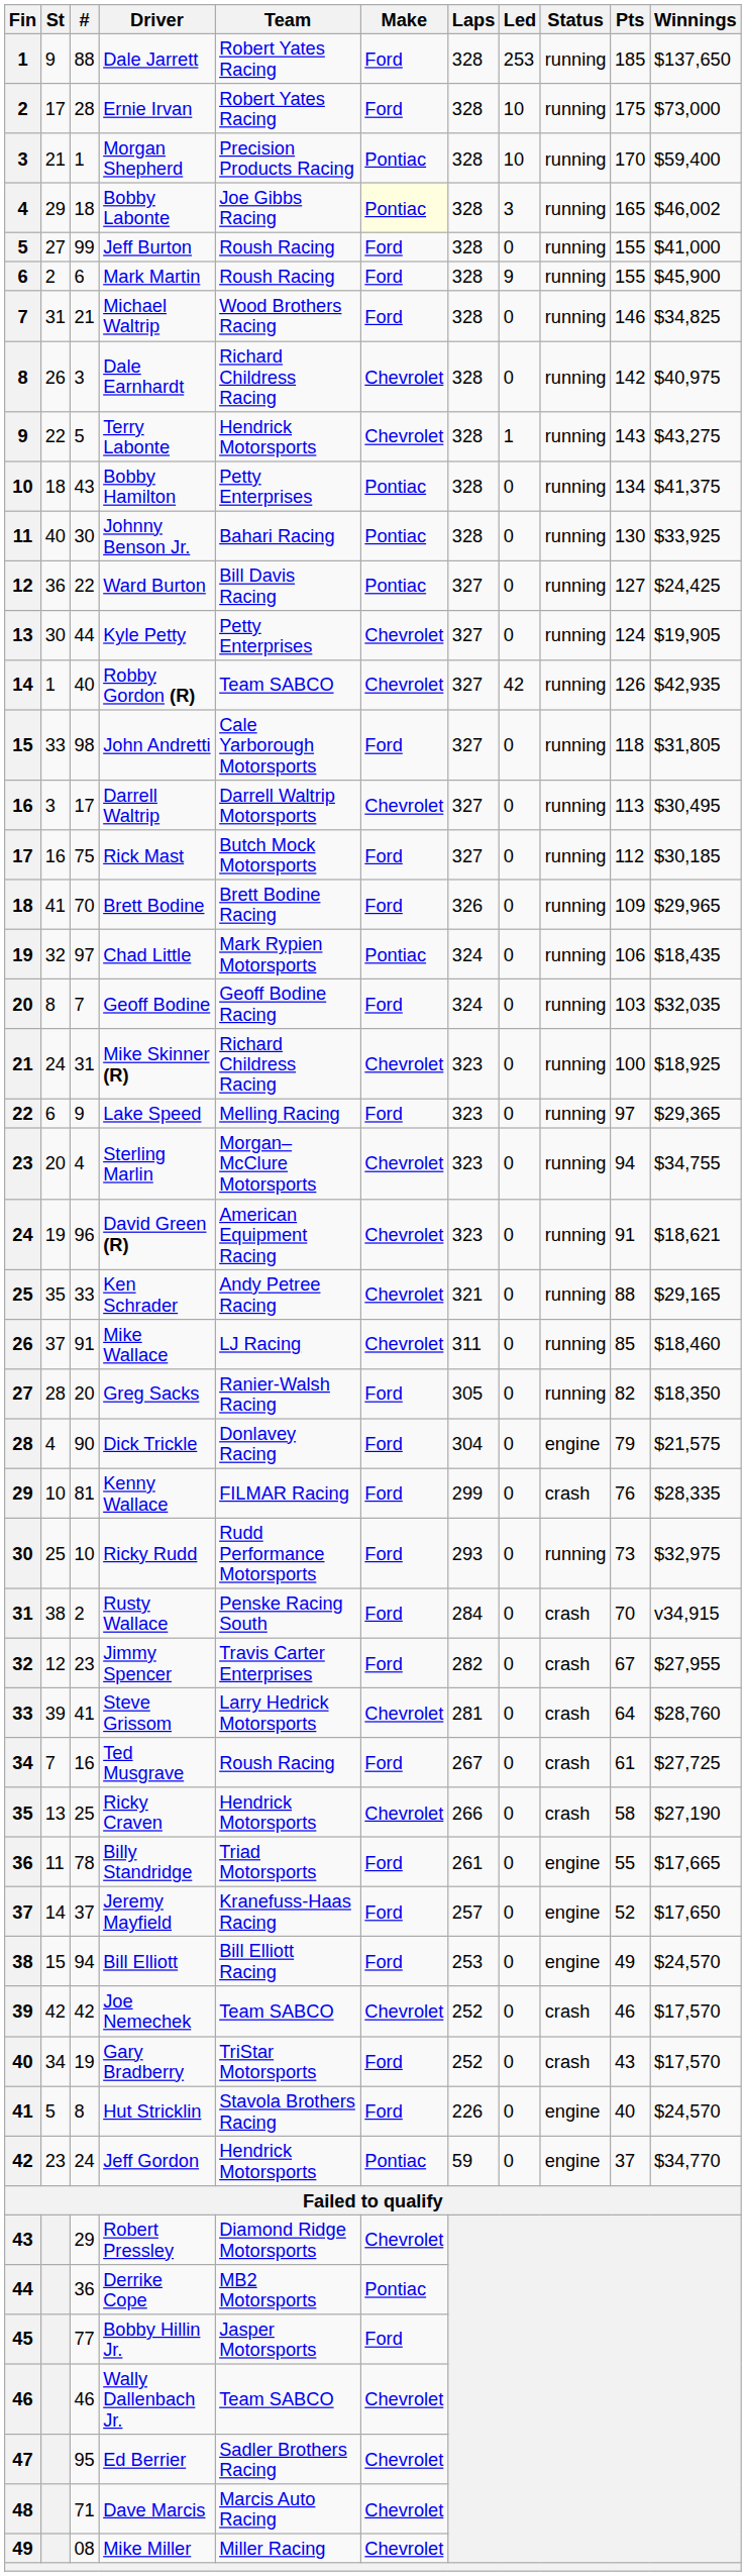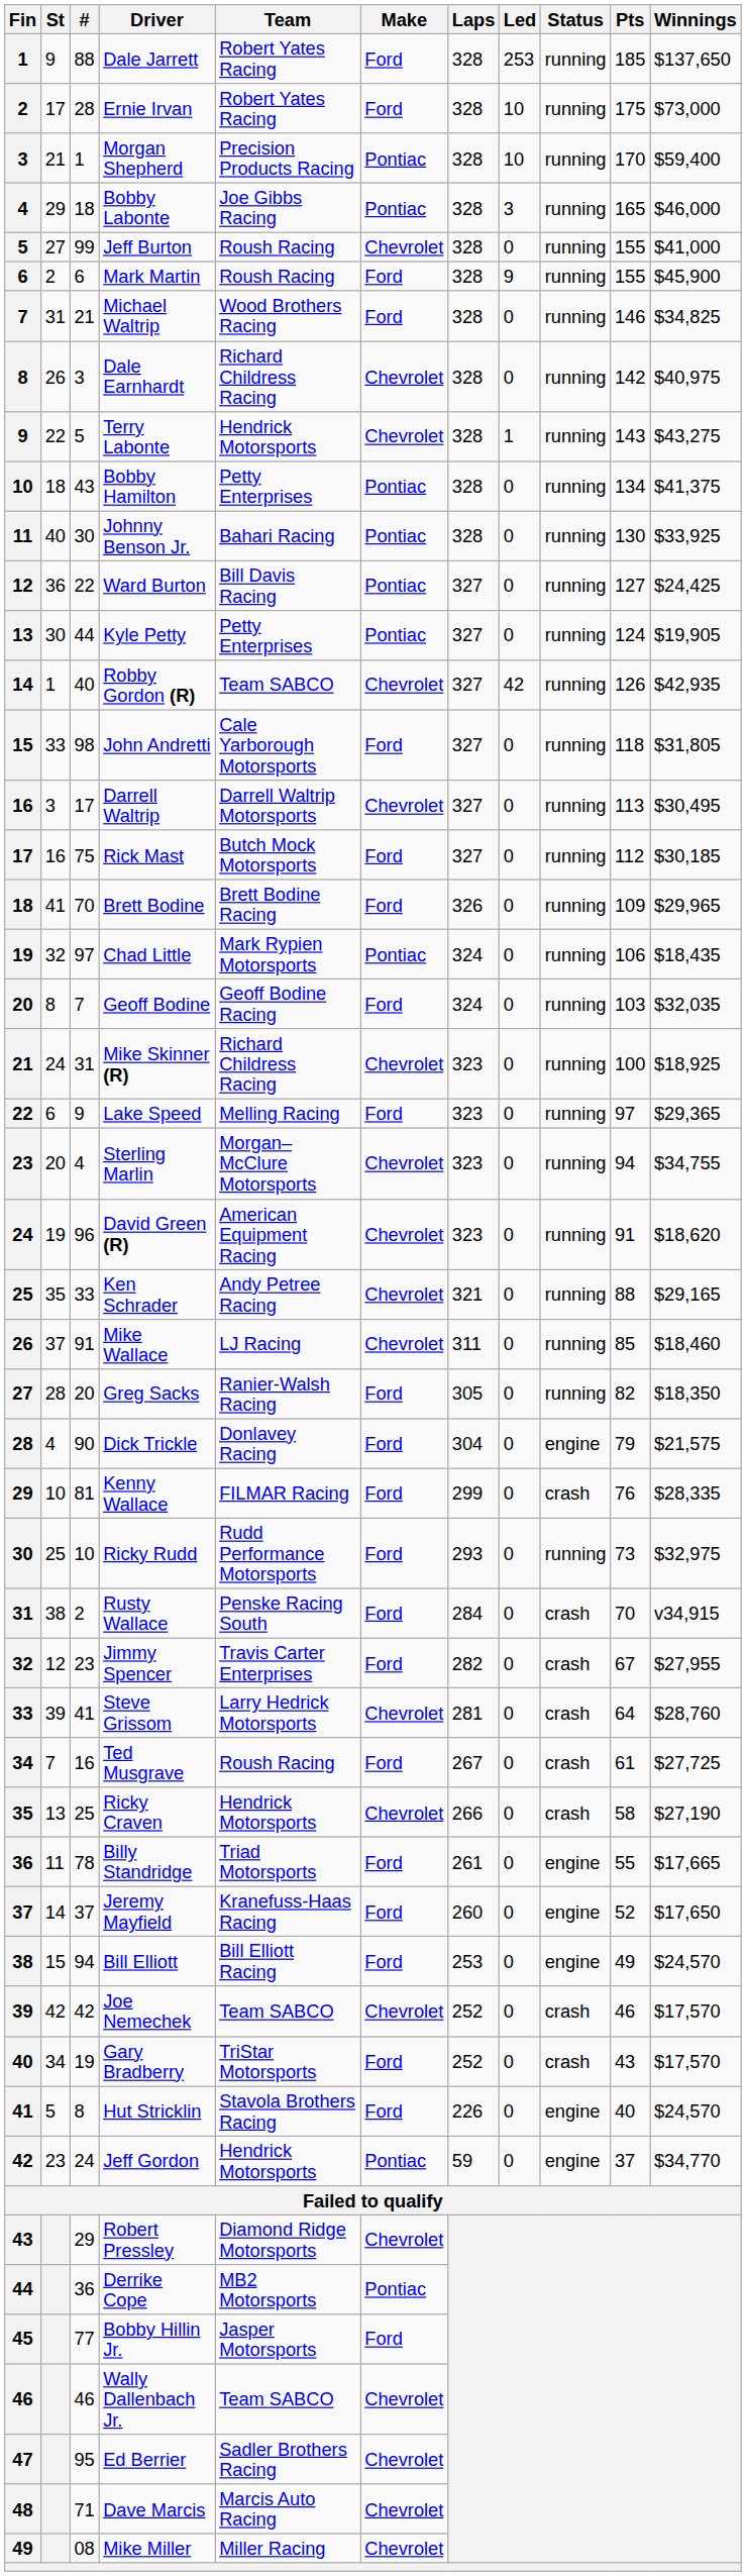 <table class="wikitable" style="font-size:95%">
 <tr>
 <th>Fin</th>
 <th>St</th>
 <th>#</th>
 <th>Driver</th>
 <th>Team</th>
 <th>Make</th>
 <th>Laps</th>
 <th>Led</th>
 <th>Status</th>
 <th>Pts</th>
 <th>Winnings</th>
 </tr>
 <tr>
 <th>1</th>
 <td>9</td>
 <td>88</td>
 <td><a href='#'>Dale Jarrett</a></td>
 <td><a href='#'>Robert Yates Racing</a></td>
 <td><a href='#'>Ford</a></td>
 <td>328</td>
 <td>253</td>
 <td>running</td>
 <td>185</td>
 <td>$137,650</td>
 </tr>
 <tr>
 <th>2</th>
 <td>17</td>
 <td>28</td>
 <td><a href='#'>Ernie Irvan</a></td>
 <td><a href='#'>Robert Yates Racing</a></td>
 <td><a href='#'>Ford</a></td>
 <td>328</td>
 <td>10</td>
 <td>running</td>
 <td>175</td>
 <td>$73,000</td>
 </tr>
 <tr>
 <th>3</th>
 <td>21</td>
 <td>1</td>
 <td><a href='#'>Morgan Shepherd</a></td>
 <td><a href='#'>Precision Products Racing</a></td>
 <td><a href='#'>Pontiac</a></td>
 <td>328</td>
 <td>10</td>
 <td>running</td>
 <td>170</td>
 <td>$59,400</td>
 </tr>
 <tr>
 <th>4</th>
 <td>29</td>
 <td>18</td>
 <td><a href='#'>Bobby Labonte</a></td>
 <td><a href='#'>Joe Gibbs Racing</a></td>
-<td style="background: lightyellow;"><a href='#'>Pontiac</a></td>
+<td><a href='#'>Pontiac</a></td>
 <td>328</td>
 <td>3</td>
 <td>running</td>
 <td>165</td>
-<td>$46,002</td>
+<td>$46,000</td>
 </tr>
 <tr>
 <th>5</th>
 <td>27</td>
 <td>99</td>
 <td><a href='#'>Jeff Burton</a></td>
 <td><a href='#'>Roush Racing</a></td>
-<td><a href='#'>Ford</a></td>
+<td><a href='#'>Chevrolet</a></td>
 <td>328</td>
 <td>0</td>
 <td>running</td>
 <td>155</td>
 <td>$41,000</td>
 </tr>
 <tr>
 <th>6</th>
 <td>2</td>
 <td>6</td>
 <td><a href='#'>Mark Martin</a></td>
 <td><a href='#'>Roush Racing</a></td>
 <td><a href='#'>Ford</a></td>
 <td>328</td>
 <td>9</td>
 <td>running</td>
 <td>155</td>
 <td>$45,900</td>
 </tr>
 <tr>
 <th>7</th>
 <td>31</td>
 <td>21</td>
 <td><a href='#'>Michael Waltrip</a></td>
 <td><a href='#'>Wood Brothers Racing</a></td>
 <td><a href='#'>Ford</a></td>
 <td>328</td>
 <td>0</td>
 <td>running</td>
 <td>146</td>
 <td>$34,825</td>
 </tr>
 <tr>
 <th>8</th>
 <td>26</td>
 <td>3</td>
 <td><a href='#'>Dale Earnhardt</a></td>
 <td><a href='#'>Richard Childress Racing</a></td>
 <td><a href='#'>Chevrolet</a></td>
 <td>328</td>
 <td>0</td>
 <td>running</td>
 <td>142</td>
 <td>$40,975</td>
 </tr>
 <tr>
 <th>9</th>
 <td>22</td>
 <td>5</td>
 <td><a href='#'>Terry Labonte</a></td>
 <td><a href='#'>Hendrick Motorsports</a></td>
 <td><a href='#'>Chevrolet</a></td>
 <td>328</td>
 <td>1</td>
 <td>running</td>
 <td>143</td>
 <td>$43,275</td>
 </tr>
 <tr>
 <th>10</th>
 <td>18</td>
 <td>43</td>
 <td><a href='#'>Bobby Hamilton</a></td>
 <td><a href='#'>Petty Enterprises</a></td>
 <td><a href='#'>Pontiac</a></td>
 <td>328</td>
 <td>0</td>
 <td>running</td>
 <td>134</td>
 <td>$41,375</td>
 </tr>
 <tr>
 <th>11</th>
 <td>40</td>
 <td>30</td>
 <td><a href='#'>Johnny Benson Jr.</a></td>
 <td><a href='#'>Bahari Racing</a></td>
 <td><a href='#'>Pontiac</a></td>
 <td>328</td>
 <td>0</td>
 <td>running</td>
 <td>130</td>
 <td>$33,925</td>
 </tr>
 <tr>
 <th>12</th>
 <td>36</td>
 <td>22</td>
 <td><a href='#'>Ward Burton</a></td>
 <td><a href='#'>Bill Davis Racing</a></td>
 <td><a href='#'>Pontiac</a></td>
 <td>327</td>
 <td>0</td>
 <td>running</td>
 <td>127</td>
 <td>$24,425</td>
 </tr>
 <tr>
 <th>13</th>
 <td>30</td>
 <td>44</td>
 <td><a href='#'>Kyle Petty</a></td>
 <td><a href='#'>Petty Enterprises</a></td>
-<td><a href='#'>Chevrolet</a></td>
+<td><a href='#'>Pontiac</a></td>
 <td>327</td>
 <td>0</td>
 <td>running</td>
 <td>124</td>
 <td>$19,905</td>
 </tr>
 <tr>
 <th>14</th>
 <td>1</td>
 <td>40</td>
 <td><a href='#'>Robby Gordon</a> <strong>(R)</strong></td>
 <td><a href='#'>Team SABCO</a></td>
 <td><a href='#'>Chevrolet</a></td>
 <td>327</td>
 <td>42</td>
 <td>running</td>
 <td>126</td>
 <td>$42,935</td>
 </tr>
 <tr>
 <th>15</th>
 <td>33</td>
 <td>98</td>
 <td><a href='#'>John Andretti</a></td>
 <td><a href='#'>Cale Yarborough Motorsports</a></td>
 <td><a href='#'>Ford</a></td>
 <td>327</td>
 <td>0</td>
 <td>running</td>
 <td>118</td>
 <td>$31,805</td>
 </tr>
 <tr>
 <th>16</th>
 <td>3</td>
 <td>17</td>
 <td><a href='#'>Darrell Waltrip</a></td>
 <td><a href='#'>Darrell Waltrip Motorsports</a></td>
 <td><a href='#'>Chevrolet</a></td>
 <td>327</td>
 <td>0</td>
 <td>running</td>
 <td>113</td>
 <td>$30,495</td>
 </tr>
 <tr>
 <th>17</th>
 <td>16</td>
 <td>75</td>
 <td><a href='#'>Rick Mast</a></td>
 <td><a href='#'>Butch Mock Motorsports</a></td>
 <td><a href='#'>Ford</a></td>
 <td>327</td>
 <td>0</td>
 <td>running</td>
 <td>112</td>
 <td>$30,185</td>
 </tr>
 <tr>
 <th>18</th>
 <td>41</td>
 <td>70</td>
 <td><a href='#'>Brett Bodine</a></td>
 <td><a href='#'>Brett Bodine Racing</a></td>
 <td><a href='#'>Ford</a></td>
 <td>326</td>
 <td>0</td>
 <td>running</td>
 <td>109</td>
 <td>$29,965</td>
 </tr>
 <tr>
 <th>19</th>
 <td>32</td>
 <td>97</td>
 <td><a href='#'>Chad Little</a></td>
 <td><a href='#'>Mark Rypien Motorsports</a></td>
 <td><a href='#'>Pontiac</a></td>
 <td>324</td>
 <td>0</td>
 <td>running</td>
 <td>106</td>
 <td>$18,435</td>
 </tr>
 <tr>
 <th>20</th>
 <td>8</td>
 <td>7</td>
 <td><a href='#'>Geoff Bodine</a></td>
 <td><a href='#'>Geoff Bodine Racing</a></td>
 <td><a href='#'>Ford</a></td>
 <td>324</td>
 <td>0</td>
 <td>running</td>
 <td>103</td>
 <td>$32,035</td>
 </tr>
 <tr>
 <th>21</th>
 <td>24</td>
 <td>31</td>
 <td><a href='#'>Mike Skinner</a> <strong>(R)</strong></td>
 <td><a href='#'>Richard Childress Racing</a></td>
 <td><a href='#'>Chevrolet</a></td>
 <td>323</td>
 <td>0</td>
 <td>running</td>
 <td>100</td>
 <td>$18,925</td>
 </tr>
 <tr>
 <th>22</th>
 <td>6</td>
 <td>9</td>
 <td><a href='#'>Lake Speed</a></td>
 <td><a href='#'>Melling Racing</a></td>
 <td><a href='#'>Ford</a></td>
 <td>323</td>
 <td>0</td>
 <td>running</td>
 <td>97</td>
 <td>$29,365</td>
 </tr>
 <tr>
 <th>23</th>
 <td>20</td>
 <td>4</td>
 <td><a href='#'>Sterling Marlin</a></td>
 <td><a href='#'>Morgan–McClure Motorsports</a></td>
 <td><a href='#'>Chevrolet</a></td>
 <td>323</td>
 <td>0</td>
 <td>running</td>
 <td>94</td>
 <td>$34,755</td>
 </tr>
 <tr>
 <th>24</th>
 <td>19</td>
 <td>96</td>
 <td><a href='#'>David Green</a> <strong>(R)</strong></td>
 <td><a href='#'>American Equipment Racing</a></td>
 <td><a href='#'>Chevrolet</a></td>
 <td>323</td>
 <td>0</td>
 <td>running</td>
 <td>91</td>
-<td>$18,621</td>
+<td>$18,620</td>
 </tr>
 <tr>
 <th>25</th>
 <td>35</td>
 <td>33</td>
 <td><a href='#'>Ken Schrader</a></td>
 <td><a href='#'>Andy Petree Racing</a></td>
 <td><a href='#'>Chevrolet</a></td>
 <td>321</td>
 <td>0</td>
 <td>running</td>
 <td>88</td>
 <td>$29,165</td>
 </tr>
 <tr>
 <th>26</th>
 <td>37</td>
 <td>91</td>
 <td><a href='#'>Mike Wallace</a></td>
 <td><a href='#'>LJ Racing</a></td>
 <td><a href='#'>Chevrolet</a></td>
 <td>311</td>
 <td>0</td>
 <td>running</td>
 <td>85</td>
 <td>$18,460</td>
 </tr>
 <tr>
 <th>27</th>
 <td>28</td>
 <td>20</td>
 <td><a href='#'>Greg Sacks</a></td>
 <td><a href='#'>Ranier-Walsh Racing</a></td>
 <td><a href='#'>Ford</a></td>
 <td>305</td>
 <td>0</td>
 <td>running</td>
 <td>82</td>
 <td>$18,350</td>
 </tr>
 <tr>
 <th>28</th>
 <td>4</td>
 <td>90</td>
 <td><a href='#'>Dick Trickle</a></td>
 <td><a href='#'>Donlavey Racing</a></td>
 <td><a href='#'>Ford</a></td>
 <td>304</td>
 <td>0</td>
 <td>engine</td>
 <td>79</td>
 <td>$21,575</td>
 </tr>
 <tr>
 <th>29</th>
 <td>10</td>
 <td>81</td>
 <td><a href='#'>Kenny Wallace</a></td>
 <td><a href='#'>FILMAR Racing</a></td>
 <td><a href='#'>Ford</a></td>
 <td>299</td>
 <td>0</td>
 <td>crash</td>
 <td>76</td>
 <td>$28,335</td>
 </tr>
 <tr>
 <th>30</th>
 <td>25</td>
 <td>10</td>
 <td><a href='#'>Ricky Rudd</a></td>
 <td><a href='#'>Rudd Performance Motorsports</a></td>
 <td><a href='#'>Ford</a></td>
 <td>293</td>
 <td>0</td>
 <td>running</td>
 <td>73</td>
 <td>$32,975</td>
 </tr>
 <tr>
 <th>31</th>
 <td>38</td>
 <td>2</td>
 <td><a href='#'>Rusty Wallace</a></td>
 <td><a href='#'>Penske Racing South</a></td>
 <td><a href='#'>Ford</a></td>
 <td>284</td>
 <td>0</td>
 <td>crash</td>
 <td>70</td>
 <td>v34,915</td>
 </tr>
 <tr>
 <th>32</th>
 <td>12</td>
 <td>23</td>
 <td><a href='#'>Jimmy Spencer</a></td>
 <td><a href='#'>Travis Carter Enterprises</a></td>
 <td><a href='#'>Ford</a></td>
 <td>282</td>
 <td>0</td>
 <td>crash</td>
 <td>67</td>
 <td>$27,955</td>
 </tr>
 <tr>
 <th>33</th>
 <td>39</td>
 <td>41</td>
 <td><a href='#'>Steve Grissom</a></td>
 <td><a href='#'>Larry Hedrick Motorsports</a></td>
 <td><a href='#'>Chevrolet</a></td>
 <td>281</td>
 <td>0</td>
 <td>crash</td>
 <td>64</td>
 <td>$28,760</td>
 </tr>
 <tr>
 <th>34</th>
 <td>7</td>
 <td>16</td>
 <td><a href='#'>Ted Musgrave</a></td>
 <td><a href='#'>Roush Racing</a></td>
 <td><a href='#'>Ford</a></td>
 <td>267</td>
 <td>0</td>
 <td>crash</td>
 <td>61</td>
 <td>$27,725</td>
 </tr>
 <tr>
 <th>35</th>
 <td>13</td>
 <td>25</td>
 <td><a href='#'>Ricky Craven</a></td>
 <td><a href='#'>Hendrick Motorsports</a></td>
 <td><a href='#'>Chevrolet</a></td>
 <td>266</td>
 <td>0</td>
 <td>crash</td>
 <td>58</td>
 <td>$27,190</td>
 </tr>
 <tr>
 <th>36</th>
 <td>11</td>
 <td>78</td>
 <td><a href='#'>Billy Standridge</a></td>
 <td><a href='#'>Triad Motorsports</a></td>
 <td><a href='#'>Ford</a></td>
 <td>261</td>
 <td>0</td>
 <td>engine</td>
 <td>55</td>
 <td>$17,665</td>
 </tr>
 <tr>
 <th>37</th>
 <td>14</td>
 <td>37</td>
 <td><a href='#'>Jeremy Mayfield</a></td>
 <td><a href='#'>Kranefuss-Haas Racing</a></td>
 <td><a href='#'>Ford</a></td>
-<td>257</td>
+<td>260</td>
 <td>0</td>
 <td>engine</td>
 <td>52</td>
 <td>$17,650</td>
 </tr>
 <tr>
 <th>38</th>
 <td>15</td>
 <td>94</td>
 <td><a href='#'>Bill Elliott</a></td>
 <td><a href='#'>Bill Elliott Racing</a></td>
 <td><a href='#'>Ford</a></td>
 <td>253</td>
 <td>0</td>
 <td>engine</td>
 <td>49</td>
 <td>$24,570</td>
 </tr>
 <tr>
 <th>39</th>
 <td>42</td>
 <td>42</td>
 <td><a href='#'>Joe Nemechek</a></td>
 <td><a href='#'>Team SABCO</a></td>
 <td><a href='#'>Chevrolet</a></td>
 <td>252</td>
 <td>0</td>
 <td>crash</td>
 <td>46</td>
 <td>$17,570</td>
 </tr>
 <tr>
 <th>40</th>
 <td>34</td>
 <td>19</td>
 <td><a href='#'>Gary Bradberry</a></td>
 <td><a href='#'>TriStar Motorsports</a></td>
 <td><a href='#'>Ford</a></td>
 <td>252</td>
 <td>0</td>
 <td>crash</td>
 <td>43</td>
 <td>$17,570</td>
 </tr>
 <tr>
 <th>41</th>
 <td>5</td>
 <td>8</td>
 <td><a href='#'>Hut Stricklin</a></td>
 <td><a href='#'>Stavola Brothers Racing</a></td>
 <td><a href='#'>Ford</a></td>
 <td>226</td>
 <td>0</td>
 <td>engine</td>
 <td>40</td>
 <td>$24,570</td>
 </tr>
 <tr>
 <th>42</th>
 <td>23</td>
 <td>24</td>
 <td><a href='#'>Jeff Gordon</a></td>
 <td><a href='#'>Hendrick Motorsports</a></td>
 <td><a href='#'>Pontiac</a></td>
 <td>59</td>
 <td>0</td>
 <td>engine</td>
 <td>37</td>
 <td>$34,770</td>
 </tr>
 <tr>
 <th colspan="11">Failed to qualify</th>
 </tr>
 <tr>
 <th>43</th>
 <th></th>
 <td>29</td>
 <td><a href='#'>Robert Pressley</a></td>
 <td><a href='#'>Diamond Ridge Motorsports</a></td>
 <td><a href='#'>Chevrolet</a></td>
 <th colspan="5" rowspan="7"></th>
 </tr>
 <tr>
 <th>44</th>
 <th></th>
 <td>36</td>
 <td><a href='#'>Derrike Cope</a></td>
 <td><a href='#'>MB2 Motorsports</a></td>
 <td><a href='#'>Pontiac</a></td>
 </tr>
 <tr>
 <th>45</th>
 <th></th>
 <td>77</td>
 <td><a href='#'>Bobby Hillin Jr.</a></td>
 <td><a href='#'>Jasper Motorsports</a></td>
 <td><a href='#'>Ford</a></td>
 </tr>
 <tr>
 <th>46</th>
 <th></th>
 <td>46</td>
 <td><a href='#'>Wally Dallenbach Jr.</a></td>
 <td><a href='#'>Team SABCO</a></td>
 <td><a href='#'>Chevrolet</a></td>
 </tr>
 <tr>
 <th>47</th>
 <th></th>
 <td>95</td>
 <td><a href='#'>Ed Berrier</a></td>
 <td><a href='#'>Sadler Brothers Racing</a></td>
 <td><a href='#'>Chevrolet</a></td>
 </tr>
 <tr>
 <th>48</th>
 <th></th>
 <td>71</td>
 <td><a href='#'>Dave Marcis</a></td>
 <td><a href='#'>Marcis Auto Racing</a></td>
 <td><a href='#'>Chevrolet</a></td>
 </tr>
 <tr>
 <th>49</th>
 <th></th>
 <td>08</td>
 <td><a href='#'>Mike Miller</a></td>
 <td><a href='#'>Miller Racing</a></td>
 <td><a href='#'>Chevrolet</a></td>
 </tr>
 <tr>
 <th colspan="11"></th>
 </tr>
 </table>
